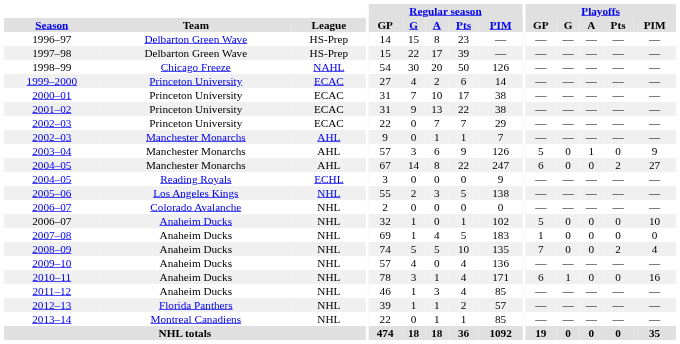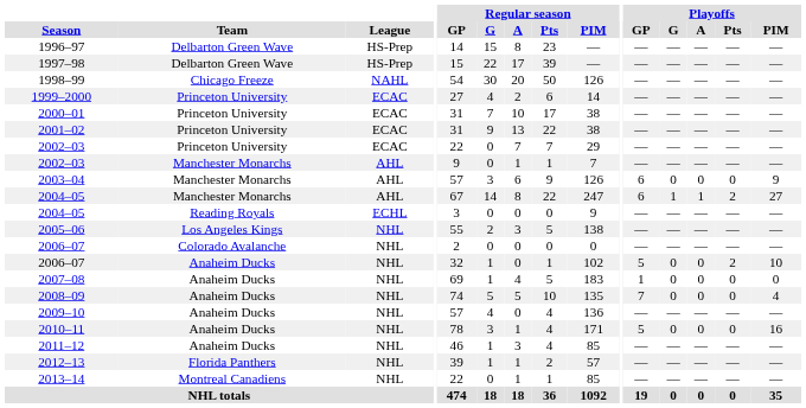 <table border="0" cellpadding="1" cellspacing="0" style="text-align:center; width:60em">
 <tr bgcolor="#e0e0e0">
 <th colspan="3"  bgcolor="#ffffff"></th>
 <th rowspan="99" bgcolor="#ffffff"></th>
 <th colspan="5"><a href='#'>Regular season</a></th>
 <th rowspan="99" bgcolor="#ffffff"></th>
 <th colspan="5"><a href='#'>Playoffs</a></th>
 </tr>
 <tr bgcolor="#e0e0e0">
 <th><a href='#'>Season</a></th>
 <th>Team</th>
 <th>League</th>
 <th>GP</th>
 <th><a href='#'>G</a></th>
 <th><a href='#'>A</a></th>
 <th><a href='#'>Pts</a></th>
 <th><a href='#'>PIM</a></th>
 <th>GP</th>
 <th>G</th>
 <th>A</th>
 <th>Pts</th>
 <th>PIM</th>
 </tr>
 <tr>
 <td>1996–97</td>
 <td><a href='#'>Delbarton Green Wave</a></td>
 <td>HS-Prep</td>
 <td>14</td>
 <td>15</td>
 <td>8</td>
 <td>23</td>
 <td>—</td>
 <td>—</td>
 <td>—</td>
 <td>—</td>
 <td>—</td>
 <td>—</td>
 </tr>
 <tr bgcolor="#f0f0f0">
 <td>1997–98</td>
 <td>Delbarton Green Wave</td>
 <td>HS-Prep</td>
 <td>15</td>
 <td>22</td>
 <td>17</td>
 <td>39</td>
 <td>—</td>
 <td>—</td>
 <td>—</td>
 <td>—</td>
 <td>—</td>
 <td>—</td>
 </tr>
 <tr>
 <td>1998–99</td>
 <td><a href='#'>Chicago Freeze</a></td>
 <td><a href='#'>NAHL</a></td>
 <td>54</td>
 <td>30</td>
 <td>20</td>
 <td>50</td>
 <td>126</td>
 <td>—</td>
 <td>—</td>
 <td>—</td>
 <td>—</td>
 <td>—</td>
 </tr>
 <tr bgcolor="#f0f0f0">
 <td><a href='#'>1999–2000</a></td>
 <td><a href='#'>Princeton University</a></td>
 <td><a href='#'>ECAC</a></td>
 <td>27</td>
 <td>4</td>
 <td>2</td>
 <td>6</td>
 <td>14</td>
 <td>—</td>
 <td>—</td>
 <td>—</td>
 <td>—</td>
 <td>—</td>
 </tr>
 <tr>
 <td><a href='#'>2000–01</a></td>
 <td>Princeton University</td>
 <td>ECAC</td>
 <td>31</td>
 <td>7</td>
 <td>10</td>
 <td>17</td>
 <td>38</td>
 <td>—</td>
 <td>—</td>
 <td>—</td>
 <td>—</td>
 <td>—</td>
 </tr>
 <tr bgcolor="#f0f0f0">
 <td><a href='#'>2001–02</a></td>
 <td>Princeton University</td>
 <td>ECAC</td>
 <td>31</td>
 <td>9</td>
 <td>13</td>
 <td>22</td>
 <td>38</td>
 <td>—</td>
 <td>—</td>
 <td>—</td>
 <td>—</td>
 <td>—</td>
 </tr>
 <tr>
 <td><a href='#'>2002–03</a></td>
 <td>Princeton University</td>
 <td>ECAC</td>
 <td>22</td>
 <td>0</td>
 <td>7</td>
 <td>7</td>
 <td>29</td>
 <td>—</td>
 <td>—</td>
 <td>—</td>
 <td>—</td>
 <td>—</td>
 </tr>
 <tr bgcolor="#f0f0f0">
 <td><a href='#'>2002–03</a></td>
 <td><a href='#'>Manchester Monarchs</a></td>
 <td><a href='#'>AHL</a></td>
 <td>9</td>
 <td>0</td>
 <td>1</td>
 <td>1</td>
 <td>7</td>
 <td>—</td>
 <td>—</td>
 <td>—</td>
 <td>—</td>
 <td>—</td>
 </tr>
 <tr>
 <td><a href='#'>2003–04</a></td>
 <td>Manchester Monarchs</td>
 <td>AHL</td>
 <td>57</td>
 <td>3</td>
 <td>6</td>
 <td>9</td>
 <td>126</td>
-<td>5</td>
+<td>6</td>
 <td>0</td>
-<td>1</td>
+<td>0</td>
 <td>0</td>
 <td>9</td>
 </tr>
 <tr bgcolor="#f0f0f0">
 <td><a href='#'>2004–05</a></td>
 <td>Manchester Monarchs</td>
 <td>AHL</td>
 <td>67</td>
 <td>14</td>
 <td>8</td>
 <td>22</td>
 <td>247</td>
 <td>6</td>
-<td>0</td>
-<td>0</td>
+<td>1</td>
+<td>1</td>
 <td>2</td>
 <td>27</td>
 </tr>
 <tr>
 <td><a href='#'>2004–05</a></td>
 <td><a href='#'>Reading Royals</a></td>
 <td><a href='#'>ECHL</a></td>
 <td>3</td>
 <td>0</td>
 <td>0</td>
 <td>0</td>
 <td>9</td>
 <td>—</td>
 <td>—</td>
 <td>—</td>
 <td>—</td>
 <td>—</td>
 </tr>
 <tr bgcolor="#f0f0f0">
 <td><a href='#'>2005–06</a></td>
 <td><a href='#'>Los Angeles Kings</a></td>
 <td><a href='#'>NHL</a></td>
 <td>55</td>
 <td>2</td>
 <td>3</td>
 <td>5</td>
 <td>138</td>
 <td>—</td>
 <td>—</td>
 <td>—</td>
 <td>—</td>
 <td>—</td>
 </tr>
 <tr>
 <td><a href='#'>2006–07</a></td>
 <td><a href='#'>Colorado Avalanche</a></td>
 <td>NHL</td>
 <td>2</td>
 <td>0</td>
 <td>0</td>
 <td>0</td>
 <td>0</td>
 <td>—</td>
 <td>—</td>
 <td>—</td>
 <td>—</td>
 <td>—</td>
 </tr>
 <tr bgcolor="#f0f0f0">
 <td>2006–07</td>
 <td><a href='#'>Anaheim Ducks</a></td>
 <td>NHL</td>
 <td>32</td>
 <td>1</td>
 <td>0</td>
 <td>1</td>
 <td>102</td>
 <td>5</td>
 <td>0</td>
 <td>0</td>
-<td>0</td>
+<td>2</td>
 <td>10</td>
 </tr>
 <tr>
 <td><a href='#'>2007–08</a></td>
 <td>Anaheim Ducks</td>
 <td>NHL</td>
 <td>69</td>
 <td>1</td>
 <td>4</td>
 <td>5</td>
 <td>183</td>
 <td>1</td>
 <td>0</td>
 <td>0</td>
 <td>0</td>
 <td>0</td>
 </tr>
 <tr bgcolor="#f0f0f0">
 <td><a href='#'>2008–09</a></td>
 <td>Anaheim Ducks</td>
 <td>NHL</td>
 <td>74</td>
 <td>5</td>
 <td>5</td>
 <td>10</td>
 <td>135</td>
 <td>7</td>
 <td>0</td>
 <td>0</td>
-<td>2</td>
+<td>0</td>
 <td>4</td>
 </tr>
 <tr>
 <td><a href='#'>2009–10</a></td>
 <td>Anaheim Ducks</td>
 <td>NHL</td>
 <td>57</td>
 <td>4</td>
 <td>0</td>
 <td>4</td>
 <td>136</td>
 <td>—</td>
 <td>—</td>
 <td>—</td>
 <td>—</td>
 <td>—</td>
 </tr>
 <tr bgcolor="#f0f0f0">
 <td><a href='#'>2010–11</a></td>
 <td>Anaheim Ducks</td>
 <td>NHL</td>
 <td>78</td>
 <td>3</td>
 <td>1</td>
 <td>4</td>
 <td>171</td>
-<td>6</td>
-<td>1</td>
+<td>5</td>
+<td>0</td>
 <td>0</td>
 <td>0</td>
 <td>16</td>
 </tr>
 <tr>
 <td><a href='#'>2011–12</a></td>
 <td>Anaheim Ducks</td>
 <td>NHL</td>
 <td>46</td>
 <td>1</td>
 <td>3</td>
 <td>4</td>
 <td>85</td>
 <td>—</td>
 <td>—</td>
 <td>—</td>
 <td>—</td>
 <td>—</td>
 </tr>
 <tr bgcolor="#f0f0f0">
 <td><a href='#'>2012–13</a></td>
 <td><a href='#'>Florida Panthers</a></td>
 <td>NHL</td>
 <td>39</td>
 <td>1</td>
 <td>1</td>
 <td>2</td>
 <td>57</td>
 <td>—</td>
 <td>—</td>
 <td>—</td>
 <td>—</td>
 <td>—</td>
 </tr>
 <tr>
 <td><a href='#'>2013–14</a></td>
 <td><a href='#'>Montreal Canadiens</a></td>
 <td>NHL</td>
 <td>22</td>
 <td>0</td>
 <td>1</td>
 <td>1</td>
 <td>85</td>
 <td>—</td>
 <td>—</td>
 <td>—</td>
 <td>—</td>
 <td>—</td>
 </tr>
 <tr bgcolor="#e0e0e0">
 <th colspan="3">NHL totals</th>
 <th>474</th>
 <th>18</th>
 <th>18</th>
 <th>36</th>
 <th>1092</th>
 <th>19</th>
 <th>0</th>
 <th>0</th>
 <th>0</th>
 <th>35</th>
 </tr>
 </table>
